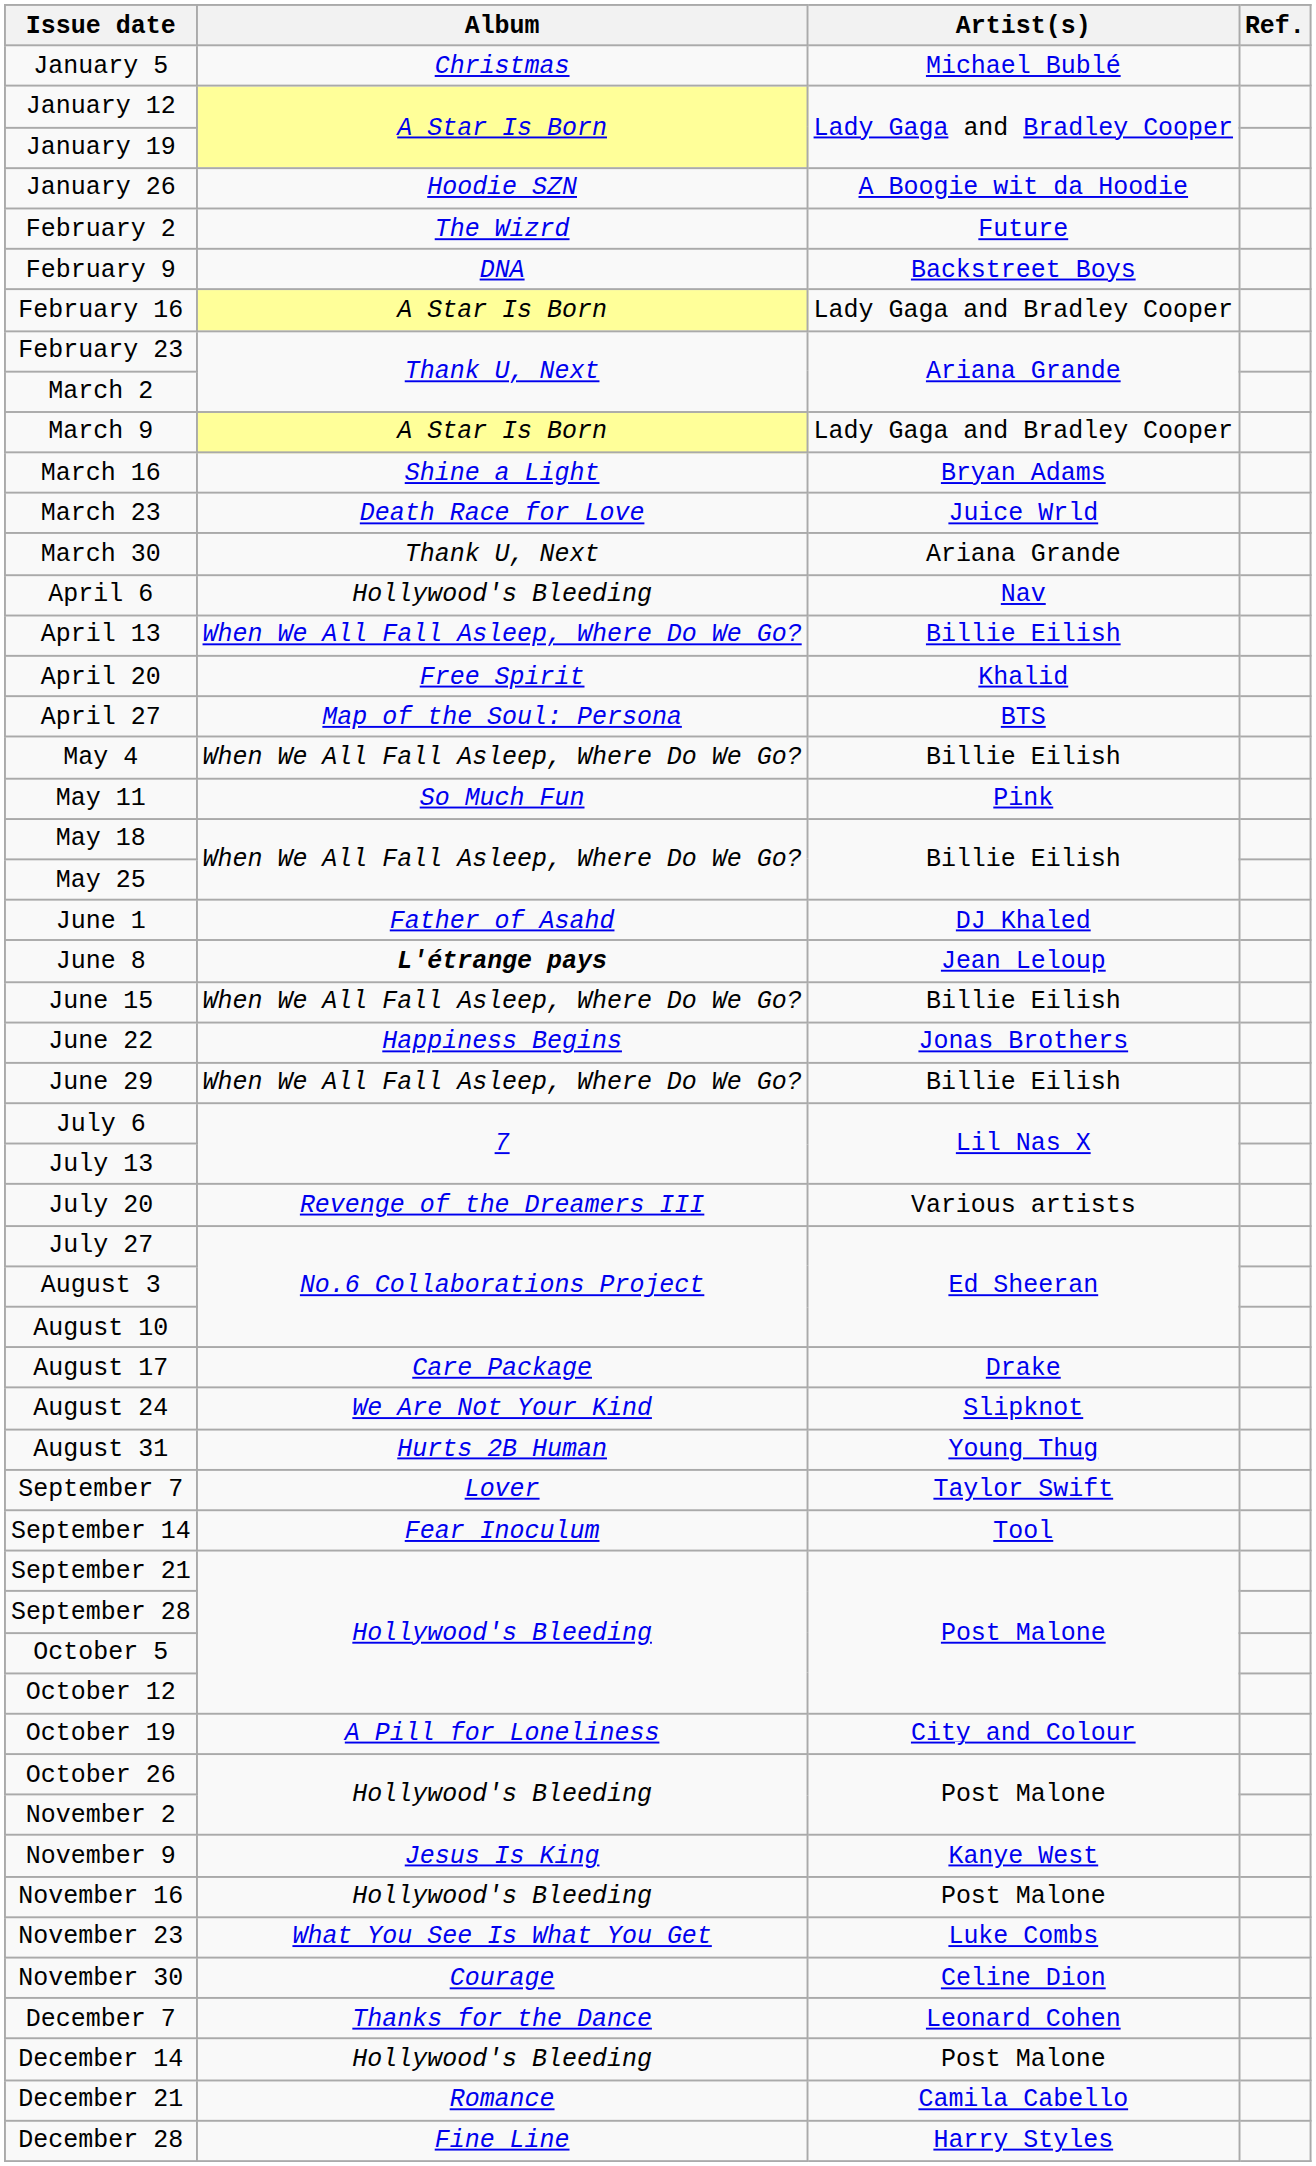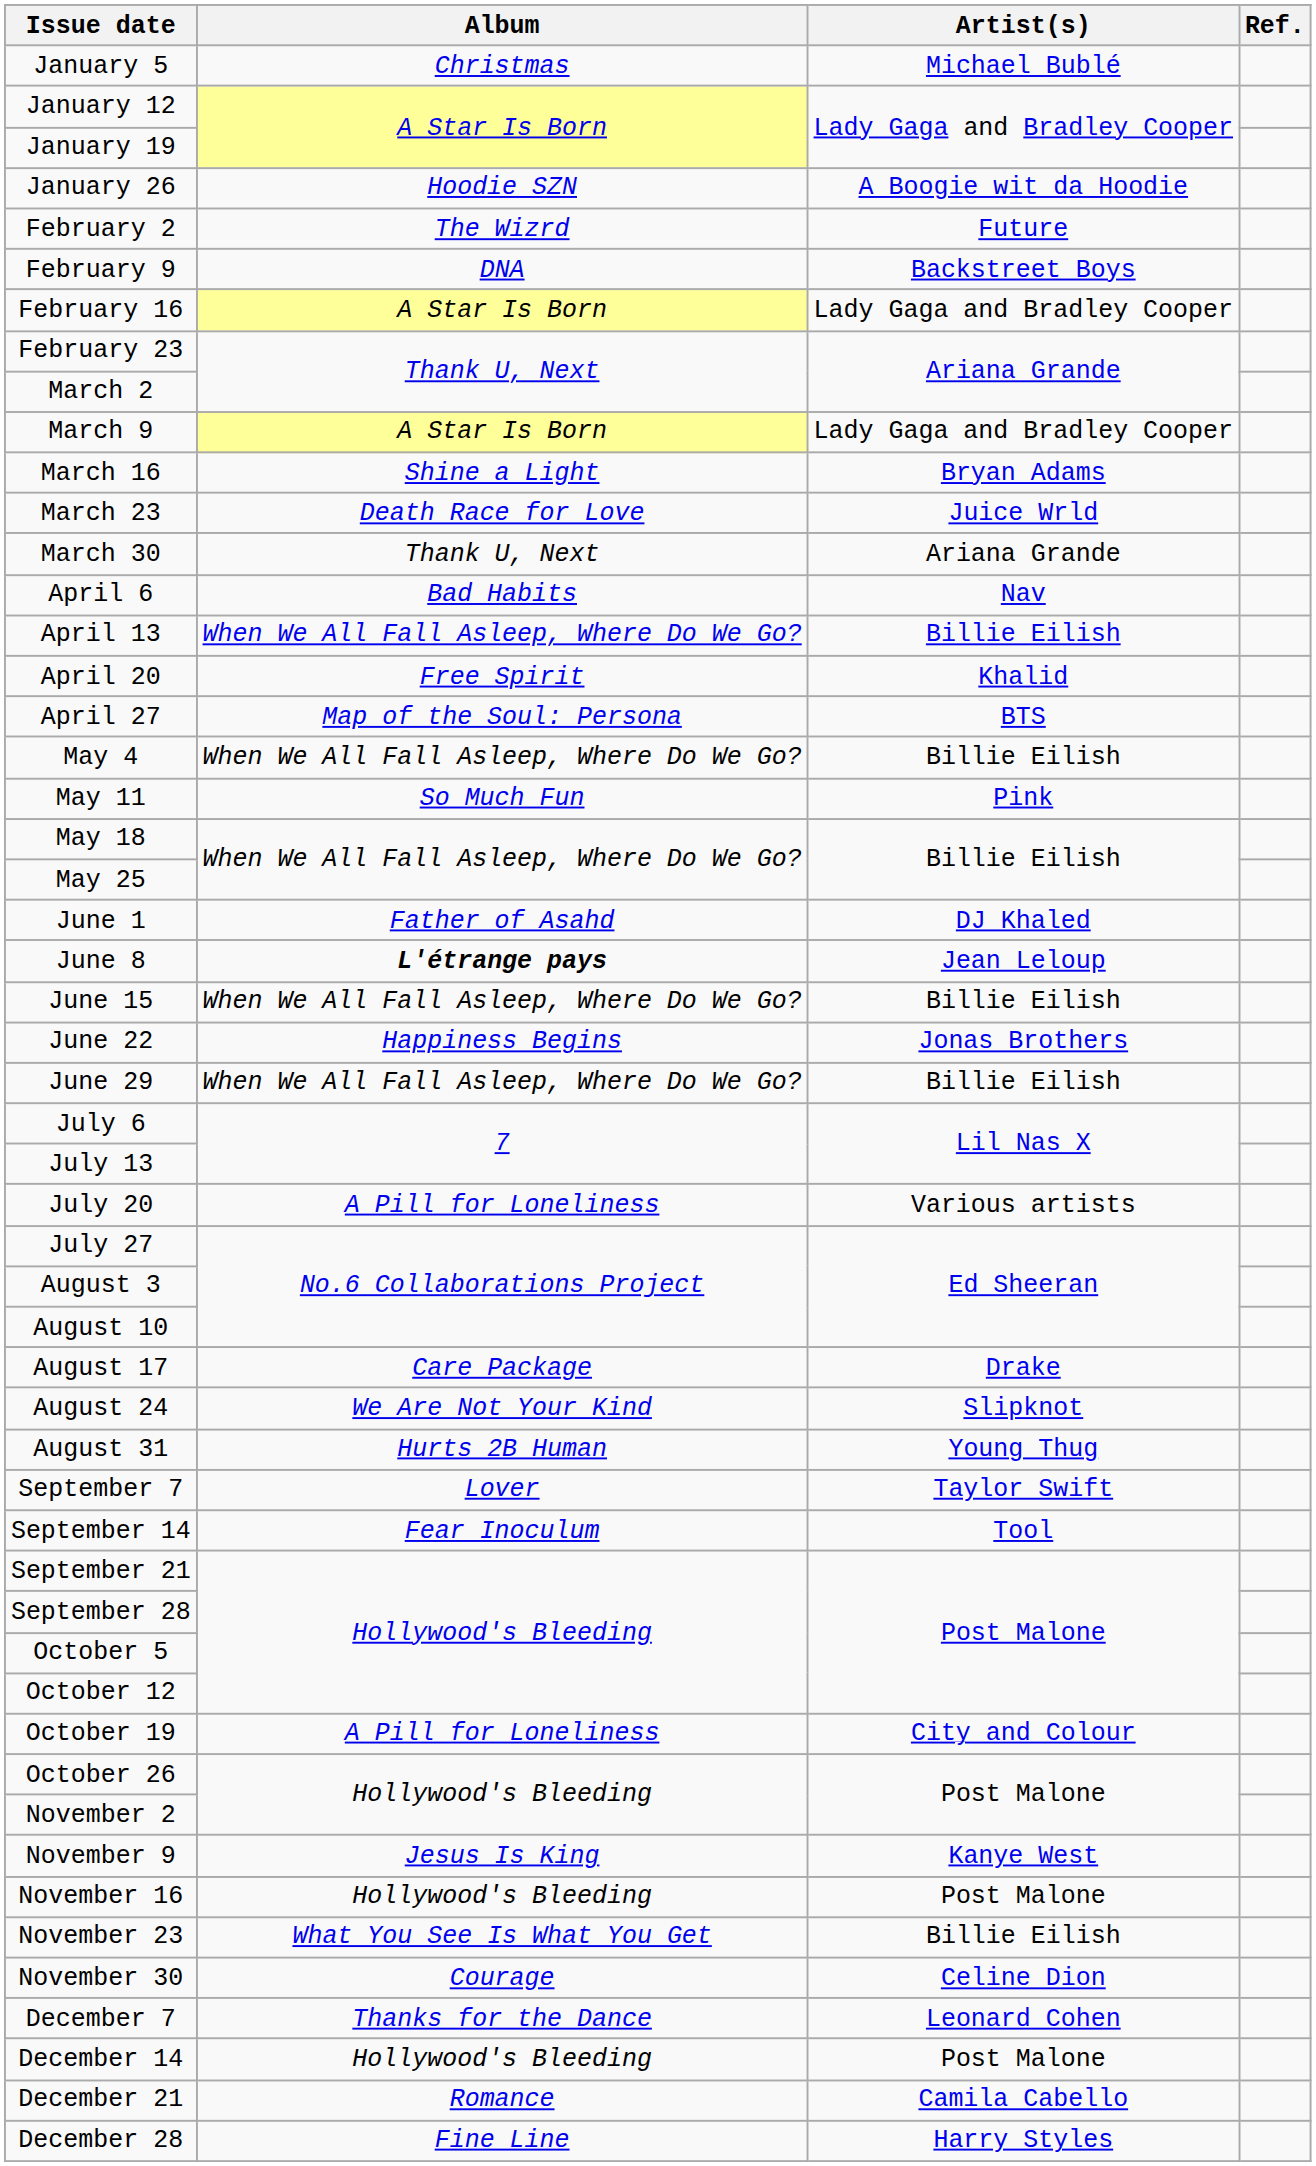 <table class="wikitable plainrowheaders" style="text-align: center;">
 <tr>
 <th>Issue date</th>
 <th>Album</th>
 <th>Artist(s)</th>
 <th>Ref.</th>
 </tr>
 <tr>
 <td>January 5</td>
 <td><em><a href='#'>Christmas</a></em></td>
 <td><a href='#'>Michael Bublé</a></td>
 <td></td>
 </tr>
 <tr>
 <td>January 12</td>
 <td rowspan="2" bgcolor=#FFFF99><em><a href='#'>A Star Is Born</a></em> </td>
 <td rowspan="2"><a href='#'>Lady Gaga</a> and <a href='#'>Bradley Cooper</a></td>
 <td></td>
 </tr>
 <tr>
 <td>January 19</td>
 <td></td>
 </tr>
 <tr>
 <td>January 26</td>
 <td><em><a href='#'>Hoodie SZN</a></em></td>
 <td><a href='#'>A Boogie wit da Hoodie</a></td>
 <td></td>
 </tr>
 <tr>
 <td>February 2</td>
 <td><em><a href='#'>The Wizrd</a></em></td>
 <td><a href='#'>Future</a></td>
 <td></td>
 </tr>
 <tr>
 <td>February 9</td>
 <td><em><a href='#'>DNA</a></em></td>
 <td><a href='#'>Backstreet Boys</a></td>
 <td></td>
 </tr>
 <tr>
 <td>February 16</td>
 <td bgcolor=#FFFF99><em>A Star Is Born</em> </td>
 <td>Lady Gaga and Bradley Cooper</td>
 <td></td>
 </tr>
 <tr>
 <td>February 23</td>
 <td rowspan="2"><em><a href='#'>Thank U, Next</a></em></td>
 <td rowspan="2"><a href='#'>Ariana Grande</a></td>
 <td></td>
 </tr>
 <tr>
 <td>March 2</td>
 <td></td>
 </tr>
 <tr>
 <td>March 9</td>
 <td bgcolor=#FFFF99><em>A Star Is Born</em> </td>
 <td>Lady Gaga and Bradley Cooper</td>
 <td></td>
 </tr>
 <tr>
 <td>March 16</td>
 <td><em><a href='#'>Shine a Light</a></em></td>
 <td><a href='#'>Bryan Adams</a></td>
 <td></td>
 </tr>
 <tr>
 <td>March 23</td>
 <td><em><a href='#'>Death Race for Love</a></em></td>
 <td><a href='#'>Juice Wrld</a></td>
 <td></td>
 </tr>
 <tr>
 <td>March 30</td>
 <td><em>Thank U, Next</em></td>
 <td>Ariana Grande</td>
 <td></td>
 </tr>
 <tr>
 <td>April 6</td>
-<td><em>Hollywood's Bleeding</em></td>
+<td><em><a href='#'>Bad Habits</a></em></td>
 <td><a href='#'>Nav</a></td>
 <td></td>
 </tr>
 <tr>
 <td>April 13</td>
 <td><em><a href='#'>When We All Fall Asleep, Where Do We Go?</a></em></td>
 <td><a href='#'>Billie Eilish</a></td>
 <td></td>
 </tr>
 <tr>
 <td>April 20</td>
 <td><em><a href='#'>Free Spirit</a></em></td>
 <td><a href='#'>Khalid</a></td>
 <td></td>
 </tr>
 <tr>
 <td>April 27</td>
 <td><em><a href='#'>Map of the Soul: Persona</a></em></td>
 <td><a href='#'>BTS</a></td>
 <td></td>
 </tr>
 <tr>
 <td>May 4</td>
 <td><em>When We All Fall Asleep, Where Do We Go?</em></td>
 <td>Billie Eilish</td>
 <td></td>
 </tr>
 <tr>
 <td>May 11</td>
 <td><em><a href='#'>So Much Fun</a></em></td>
 <td><a href='#'>Pink</a></td>
 <td></td>
 </tr>
 <tr>
 <td>May 18</td>
 <td rowspan="2"><em>When We All Fall Asleep, Where Do We Go?</em></td>
 <td rowspan="2">Billie Eilish</td>
 <td></td>
 </tr>
 <tr>
 <td>May 25</td>
 <td></td>
 </tr>
 <tr>
 <td>June 1</td>
 <td><em><a href='#'>Father of Asahd</a></em></td>
 <td><a href='#'>DJ Khaled</a></td>
 <td></td>
 </tr>
 <tr>
 <td>June 8</td>
 <td><strong><em>L'étrange pays</em></strong></td>
 <td><a href='#'>Jean Leloup</a></td>
 <td></td>
 </tr>
 <tr>
 <td>June 15</td>
 <td><em>When We All Fall Asleep, Where Do We Go?</em></td>
 <td>Billie Eilish</td>
 <td></td>
 </tr>
 <tr>
 <td>June 22</td>
 <td><em><a href='#'>Happiness Begins</a></em></td>
 <td><a href='#'>Jonas Brothers</a></td>
 <td></td>
 </tr>
 <tr>
 <td>June 29</td>
 <td><em>When We All Fall Asleep, Where Do We Go?</em></td>
 <td>Billie Eilish</td>
 <td></td>
 </tr>
 <tr>
 <td>July 6</td>
 <td rowspan="2"><em><a href='#'>7</a></em></td>
 <td rowspan="2"><a href='#'>Lil Nas X</a></td>
 <td></td>
 </tr>
 <tr>
 <td>July 13</td>
 <td></td>
 </tr>
 <tr>
 <td>July 20</td>
-<td><em><a href='#'>Revenge of the Dreamers III</a></em></td>
+<td><em><a href='#'>A Pill for Loneliness</a></em></td>
 <td>Various artists</td>
 <td></td>
 </tr>
 <tr>
 <td>July 27</td>
 <td rowspan="3"><em><a href='#'>No.6 Collaborations Project</a></em></td>
 <td rowspan="3"><a href='#'>Ed Sheeran</a></td>
 <td></td>
 </tr>
 <tr>
 <td>August 3</td>
 <td></td>
 </tr>
 <tr>
 <td>August 10</td>
 <td></td>
 </tr>
 <tr>
 <td>August 17</td>
 <td><em><a href='#'>Care Package</a></em></td>
 <td><a href='#'>Drake</a></td>
 <td></td>
 </tr>
 <tr>
 <td>August 24</td>
 <td><em><a href='#'>We Are Not Your Kind</a></em></td>
 <td><a href='#'>Slipknot</a></td>
 <td></td>
 </tr>
 <tr>
 <td>August 31</td>
 <td><em><a href='#'>Hurts 2B Human</a></em></td>
 <td><a href='#'>Young Thug</a></td>
 <td></td>
 </tr>
 <tr>
 <td>September 7</td>
 <td><em><a href='#'>Lover</a></em></td>
 <td><a href='#'>Taylor Swift</a></td>
 <td></td>
 </tr>
 <tr>
 <td>September 14</td>
 <td><em><a href='#'>Fear Inoculum</a></em></td>
 <td><a href='#'>Tool</a></td>
 <td></td>
 </tr>
 <tr>
 <td>September 21</td>
 <td rowspan="4"><em><a href='#'>Hollywood's Bleeding</a></em></td>
 <td rowspan="4"><a href='#'>Post Malone</a></td>
 <td></td>
 </tr>
 <tr>
 <td>September 28</td>
 <td></td>
 </tr>
 <tr>
 <td>October 5</td>
 <td></td>
 </tr>
 <tr>
 <td>October 12</td>
 <td></td>
 </tr>
 <tr>
 <td>October 19</td>
 <td><em><a href='#'>A Pill for Loneliness</a></em></td>
 <td><a href='#'>City and Colour</a></td>
 <td></td>
 </tr>
 <tr>
 <td>October 26</td>
 <td rowspan="2"><em>Hollywood's Bleeding</em></td>
 <td rowspan="2">Post Malone</td>
 <td></td>
 </tr>
 <tr>
 <td>November 2</td>
 <td></td>
 </tr>
 <tr>
 <td>November 9</td>
 <td><em><a href='#'>Jesus Is King</a></em></td>
 <td><a href='#'>Kanye West</a></td>
 <td></td>
 </tr>
 <tr>
 <td>November 16</td>
 <td><em>Hollywood's Bleeding</em></td>
 <td>Post Malone</td>
 <td></td>
 </tr>
 <tr>
 <td>November 23</td>
 <td><em><a href='#'>What You See Is What You Get</a></em></td>
-<td><a href='#'>Luke Combs</a></td>
+<td>Billie Eilish</td>
 <td></td>
 </tr>
 <tr>
 <td>November 30</td>
 <td><em><a href='#'>Courage</a></em></td>
 <td><a href='#'>Celine Dion</a></td>
 <td></td>
 </tr>
 <tr>
 <td>December 7</td>
 <td><em><a href='#'>Thanks for the Dance</a></em></td>
 <td><a href='#'>Leonard Cohen</a></td>
 <td></td>
 </tr>
 <tr>
 <td>December 14</td>
 <td><em>Hollywood's Bleeding</em></td>
 <td>Post Malone</td>
 <td></td>
 </tr>
 <tr>
 <td>December 21</td>
 <td><em><a href='#'>Romance</a></em></td>
 <td><a href='#'>Camila Cabello</a></td>
 <td></td>
 </tr>
 <tr>
 <td>December 28</td>
 <td><em><a href='#'>Fine Line</a></em></td>
 <td><a href='#'>Harry Styles</a></td>
 <td></td>
 </tr>
 </table>
